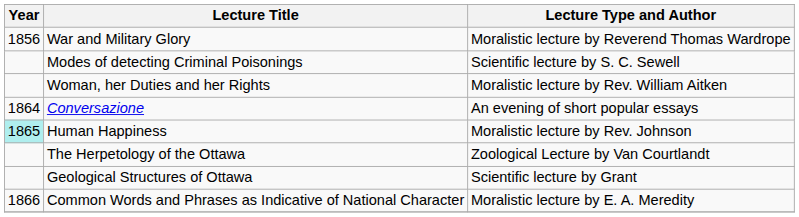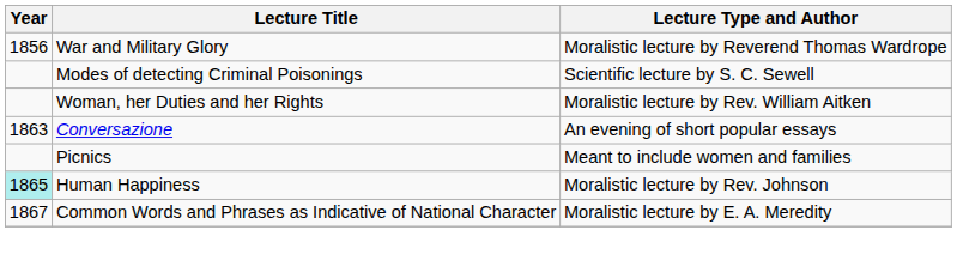 <table class="wikitable">
 <tr>
 <th>Year</th>
 <th>Lecture Title</th>
 <th>Lecture Type and Author</th>
 </tr>
 <tr>
 <td>1856</td>
 <td>War and Military Glory</td>
 <td>Moralistic lecture by Reverend Thomas Wardrope</td>
 </tr>
 <tr>
 <td></td>
 <td>Modes of detecting Criminal Poisonings</td>
 <td>Scientific lecture by S. C. Sewell</td>
 </tr>
 <tr>
 <td></td>
 <td>Woman, her Duties and her Rights</td>
 <td>Moralistic lecture by Rev. William Aitken</td>
 </tr>
 <tr>
-<td>1864</td>
+<td>1863</td>
 <td><em><a href='#'>Conversazione</a></em></td>
 <td>An evening of short popular essays</td>
+</tr>
+<tr>
+<td></td>
+<td>Picnics</td>
+<td>Meant to include women and families</td>
 </tr>
 <tr>
 <td style="background: paleturquoise;">1865</td>
 <td>Human Happiness</td>
 <td>Moralistic lecture by Rev. Johnson</td>
 </tr>
 <tr>
-<td></td>
-<td>The Herpetology of the Ottawa</td>
-<td>Zoological Lecture by Van Courtlandt</td>
-</tr>
-<tr>
-<td></td>
-<td>Geological Structures of Ottawa</td>
-<td>Scientific lecture by Grant</td>
-</tr>
-<tr>
-<td>1866</td>
+<td>1867</td>
 <td>Common Words and Phrases as Indicative of National Character</td>
 <td>Moralistic lecture by E. A. Meredity</td>
 </tr>
 <tr>
 </tr>
 </table>
